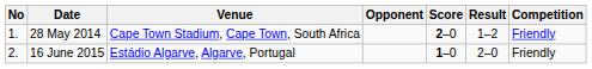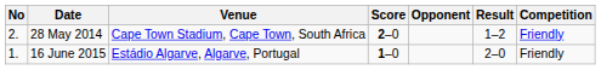 <table class="wikitable" style="font-size:100%;">
 <tr>
 <th>No</th>
 <th>Date</th>
 <th>Venue</th>
+<th>Score</th>
 <th>Opponent</th>
-<th>Score</th>
 <th>Result</th>
 <th>Competition</th>
 </tr>
 <tr>
-<td>1.</td>
+<td>2.</td>
 <td>28 May 2014</td>
 <td><a href='#'>Cape Town Stadium</a>, <a href='#'>Cape Town</a>, South Africa</td>
+<td align=center><strong>2</strong>–0</td>
 <td></td>
-<td align=center><strong>2</strong>–0</td>
 <td align=center>1–2</td>
 <td><a href='#'>Friendly</a></td>
 </tr>
 <tr>
-<td>2.</td>
+<td>1.</td>
 <td>16 June 2015</td>
 <td><a href='#'>Estádio Algarve</a>, <a href='#'>Algarve</a>, Portugal</td>
+<td align=center><strong>1</strong>–0</td>
 <td></td>
-<td align=center><strong>1</strong>–0</td>
 <td align=center>2–0</td>
 <td>Friendly</td>
 </tr>
 </table>
